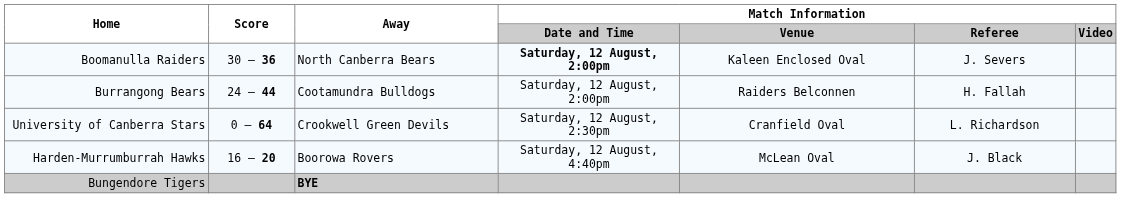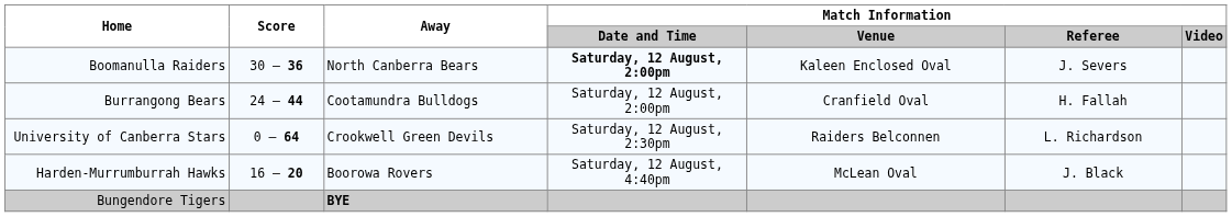 <table border="1" cellpadding="3" cellspacing="0" width="100%" style="border-collapse:collapse;  text-align:center;">
 <tr>
 <th rowspan="2" width="19%">Home</th>
 <th rowspan="2" width="8%">Score</th>
 <th rowspan="2" width="19%">Away</th>
 <th colspan="4">Match Information</th>
 </tr>
 <tr style="background:#CCCCCC">
 <th width="17%">Date and Time</th>
 <th width="22%">Venue</th>
 <th width="50%">Referee</th>
 <th>Video</th>
 </tr>
 <tr style="text-align:center; background:#f5faff;">
 <td align="right">Boomanulla Raiders </td>
 <td>30 – <strong>36</strong></td>
 <td align="left"> North Canberra Bears</td>
 <td><strong>Saturday, 12 August, 2:00pm</strong></td>
 <td>Kaleen Enclosed Oval</td>
 <td>J. Severs</td>
 <td></td>
 </tr>
 <tr style="text-align:center; background:#f5faff;">
 <td align="right">Burrangong Bears </td>
 <td>24 – <strong>44</strong></td>
 <td align="left"> Cootamundra Bulldogs</td>
 <td>Saturday, 12 August, 2:00pm</td>
-<td>Raiders Belconnen</td>
+<td>Cranfield Oval</td>
 <td>H. Fallah</td>
 <td></td>
 </tr>
 <tr style="text-align:center; background:#f5faff;">
 <td align="right">University of Canberra Stars </td>
 <td>0 – <strong>64</strong></td>
 <td align="left"> Crookwell Green Devils</td>
 <td>Saturday, 12 August, 2:30pm</td>
-<td>Cranfield Oval</td>
+<td>Raiders Belconnen</td>
 <td>L. Richardson</td>
 <td></td>
 </tr>
 <tr style="text-align:center; background:#f5faff;">
 <td align="right">Harden-Murrumburrah Hawks </td>
 <td>16 – <strong>20</strong></td>
 <td align="left"> Boorowa Rovers</td>
 <td>Saturday, 12 August, 4:40pm</td>
 <td>McLean Oval</td>
 <td>J. Black</td>
 <td></td>
 </tr>
 <tr style="text-align:center; background:#CCCCCC;">
 <td align="right">Bungendore Tigers </td>
 <td></td>
 <td align="left"><strong>BYE</strong></td>
 <td></td>
 <td></td>
 <td></td>
 <td></td>
 </tr>
 </table>
